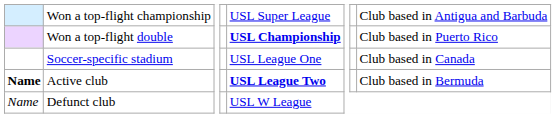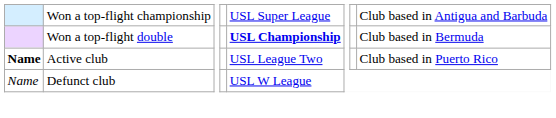 <table class="wikitable" style="border:none; font-size:85%">
 <tr bgcolor="white">
 <td bgcolor="#d4eeff"></td>
 <td>Won a top-flight championship</td>
 <td style="border:none"></td>
 <td></td>
 <td><a href='#'>USL Super League</a></td>
 <td style="border:none"></td>
 <td></td>
 <td>Club based in <a href='#'>Antigua and Barbuda</a></td>
 </tr>
 <tr bgcolor="white">
 <td bgcolor="#ecd4ff"></td>
 <td>Won a top-flight <a href='#'>double</a></td>
 <td style="border:none"></td>
 <td></td>
 <td><strong><a href='#'>USL Championship</a></strong></td>
 <td style="border:none"></td>
 <td></td>
-<td>Club based in <a href='#'>Puerto Rico</a></td>
-</tr>
-<tr bgcolor="white">
-<td></td>
-<td><a href='#'>Soccer-specific stadium</a></td>
-<td style="border:none"></td>
-<td></td>
-<td><a href='#'>USL League One</a></td>
-<td style="border:none"></td>
-<td></td>
-<td>Club based in <a href='#'>Canada</a></td>
+<td>Club based in <a href='#'>Bermuda</a></td>
 </tr>
 <tr bgcolor="white">
 <td><strong>Name</strong></td>
 <td>Active club</td>
 <td style="border:none"></td>
 <td></td>
-<td><strong><a href='#'>USL League Two</a></strong></td>
+<td><a href='#'>USL League Two</a></td>
 <td style="border:none"></td>
 <td></td>
-<td>Club based in <a href='#'>Bermuda</a></td>
+<td>Club based in <a href='#'>Puerto Rico</a></td>
 </tr>
 <tr bgcolor="white">
 <td><em>Name</em></td>
 <td>Defunct club</td>
 <td style="border:none"></td>
 <td></td>
 <td><a href='#'>USL W League</a></td>
 <td style="border:none" colspan="3"></td>
 </tr>
 </table>
